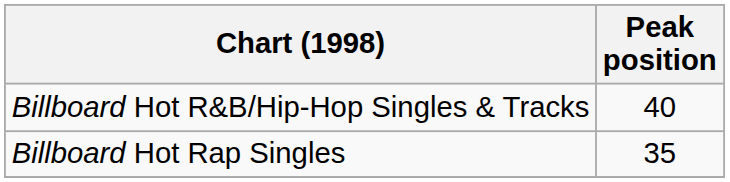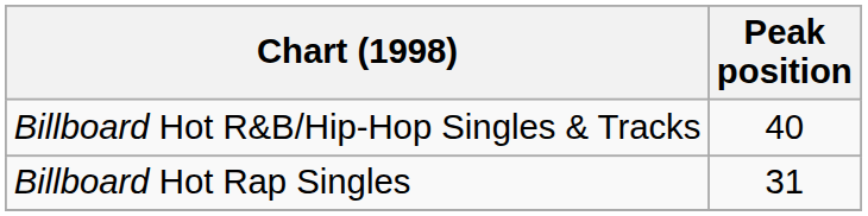 <table class="wikitable">
 <tr>
 <th>Chart (1998)</th>
 <th>Peak<br>position</th>
 </tr>
 <tr>
 <td><em>Billboard</em> Hot R&B/Hip-Hop Singles & Tracks</td>
 <td align="center">40</td>
 </tr>
 <tr>
 <td><em>Billboard</em> Hot Rap Singles</td>
-<td align="center">35</td>
+<td align="center">31</td>
 </tr>
 <tr>
 </tr>
 </table>
